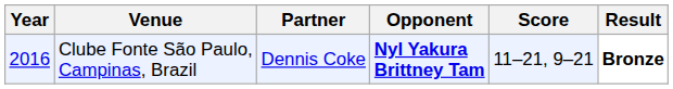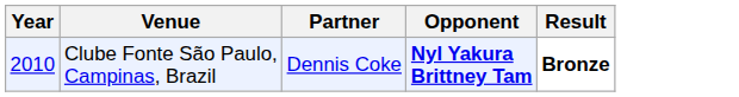 <table class="sortable wikitable" style="font-size: 90%;">
 <tr>
 <th>Year</th>
 <th>Venue</th>
 <th>Partner</th>
 <th>Opponent</th>
-<th>Score</th>
 <th>Result</th>
 </tr>
 <tr style="background:#ECF2FF">
-<td align="center"><a href='#'>2016</a></td>
+<td align="center"><a href='#'>2010</a></td>
 <td align="left">Clube Fonte São Paulo,<br><a href='#'>Campinas</a>, Brazil</td>
 <td align="left"> <a href='#'>Dennis Coke</a></td>
 <td align="left"><strong> <a href='#'>Nyl Yakura</a><br> <a href='#'>Brittney Tam</a></strong></td>
-<td align="left">11–21, 9–21</td>
 <td style="text-align:left; background:white"> <strong>Bronze</strong></td>
 </tr>
 </table>
